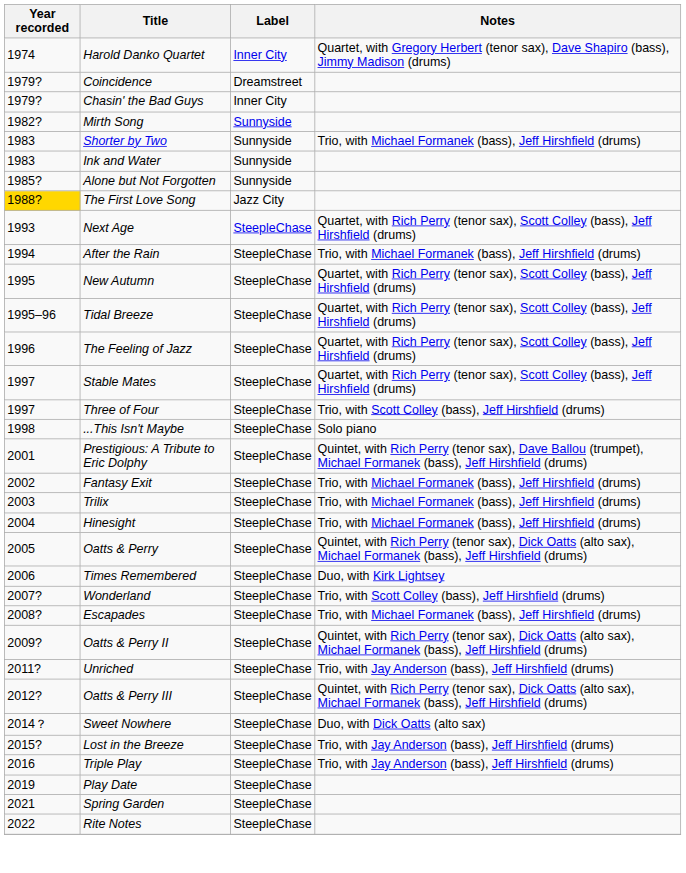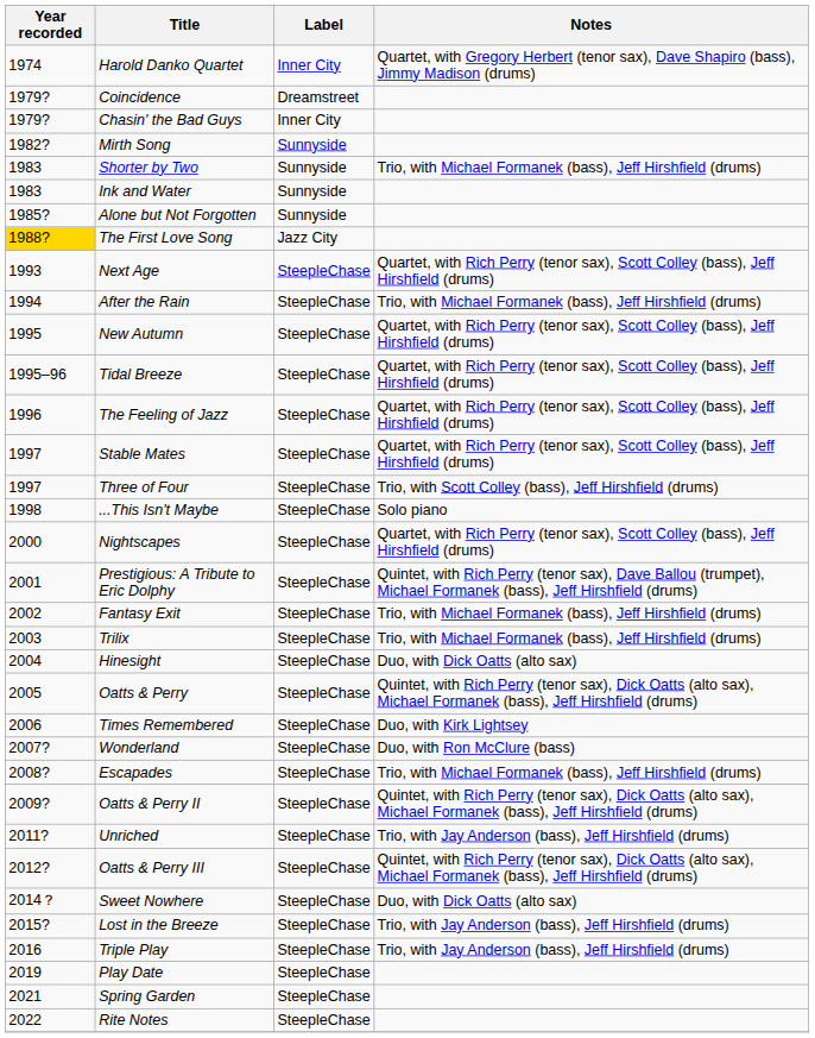 <table class="wikitable sortable">
 <tr>
 <th>Year recorded</th>
 <th>Title</th>
 <th>Label</th>
 <th>Notes</th>
 </tr>
 <tr>
 <td>1974</td>
 <td><em>Harold Danko Quartet</em></td>
 <td><a href='#'>Inner City</a></td>
 <td>Quartet, with <a href='#'>Gregory Herbert</a> (tenor sax), <a href='#'>Dave Shapiro</a> (bass), <a href='#'>Jimmy Madison</a> (drums)</td>
 </tr>
 <tr>
 <td>1979?</td>
 <td><em>Coincidence</em></td>
 <td>Dreamstreet</td>
 <td></td>
 </tr>
 <tr>
 <td>1979?</td>
 <td><em>Chasin' the Bad Guys</em></td>
 <td>Inner City</td>
 <td></td>
 </tr>
 <tr>
 <td>1982?</td>
 <td><em>Mirth Song</em></td>
 <td><a href='#'>Sunnyside</a></td>
 <td></td>
 </tr>
 <tr>
 <td>1983</td>
 <td><em><a href='#'>Shorter by Two</a></em></td>
 <td>Sunnyside</td>
 <td>Trio, with <a href='#'>Michael Formanek</a> (bass), <a href='#'>Jeff Hirshfield</a> (drums)</td>
 </tr>
 <tr>
 <td>1983</td>
 <td><em>Ink and Water</em></td>
 <td>Sunnyside</td>
 <td></td>
 </tr>
 <tr>
 <td>1985?</td>
 <td><em>Alone but Not Forgotten</em></td>
 <td>Sunnyside</td>
 <td></td>
 </tr>
 <tr>
 <td style="background: gold;">1988?</td>
 <td><em>The First Love Song</em></td>
 <td>Jazz City</td>
 <td></td>
 </tr>
 <tr>
 <td>1993</td>
 <td><em>Next Age</em></td>
 <td><a href='#'>SteepleChase</a></td>
 <td>Quartet, with <a href='#'>Rich Perry</a> (tenor sax), <a href='#'>Scott Colley</a> (bass), <a href='#'>Jeff Hirshfield</a> (drums)</td>
 </tr>
 <tr>
 <td>1994</td>
 <td><em>After the Rain</em></td>
 <td>SteepleChase</td>
 <td>Trio, with <a href='#'>Michael Formanek</a> (bass), <a href='#'>Jeff Hirshfield</a> (drums)</td>
 </tr>
 <tr>
 <td>1995</td>
 <td><em>New Autumn</em></td>
 <td>SteepleChase</td>
 <td>Quartet, with <a href='#'>Rich Perry</a> (tenor sax), <a href='#'>Scott Colley</a> (bass), <a href='#'>Jeff Hirshfield</a> (drums)</td>
 </tr>
 <tr>
 <td>1995–96</td>
 <td><em>Tidal Breeze</em></td>
 <td>SteepleChase</td>
 <td>Quartet, with <a href='#'>Rich Perry</a> (tenor sax), <a href='#'>Scott Colley</a> (bass), <a href='#'>Jeff Hirshfield</a> (drums)</td>
 </tr>
 <tr>
 <td>1996</td>
 <td><em>The Feeling of Jazz</em></td>
 <td>SteepleChase</td>
 <td>Quartet, with <a href='#'>Rich Perry</a> (tenor sax), <a href='#'>Scott Colley</a> (bass), <a href='#'>Jeff Hirshfield</a> (drums)</td>
 </tr>
 <tr>
 <td>1997</td>
 <td><em>Stable Mates</em></td>
 <td>SteepleChase</td>
 <td>Quartet, with <a href='#'>Rich Perry</a> (tenor sax), <a href='#'>Scott Colley</a> (bass), <a href='#'>Jeff Hirshfield</a> (drums)</td>
 </tr>
 <tr>
 <td>1997</td>
 <td><em>Three of Four</em></td>
 <td>SteepleChase</td>
 <td>Trio, with <a href='#'>Scott Colley</a> (bass), <a href='#'>Jeff Hirshfield</a> (drums)</td>
 </tr>
 <tr>
 <td>1998</td>
 <td><em>...This Isn't Maybe</em></td>
 <td>SteepleChase</td>
 <td>Solo piano</td>
 </tr>
 <tr>
+<td>2000</td>
+<td><em>Nightscapes</em></td>
+<td>SteepleChase</td>
+<td>Quartet, with <a href='#'>Rich Perry</a> (tenor sax), <a href='#'>Scott Colley</a> (bass), <a href='#'>Jeff Hirshfield</a> (drums)</td>
+</tr>
+<tr>
 <td>2001</td>
 <td><em>Prestigious: A Tribute to Eric Dolphy</em></td>
 <td>SteepleChase</td>
 <td>Quintet, with <a href='#'>Rich Perry</a> (tenor sax), <a href='#'>Dave Ballou</a> (trumpet), <a href='#'>Michael Formanek</a> (bass), <a href='#'>Jeff Hirshfield</a> (drums)</td>
 </tr>
 <tr>
 <td>2002</td>
 <td><em>Fantasy Exit</em></td>
 <td>SteepleChase</td>
 <td>Trio, with <a href='#'>Michael Formanek</a> (bass), <a href='#'>Jeff Hirshfield</a> (drums)</td>
 </tr>
 <tr>
 <td>2003</td>
 <td><em>Trilix</em></td>
 <td>SteepleChase</td>
 <td>Trio, with <a href='#'>Michael Formanek</a> (bass), <a href='#'>Jeff Hirshfield</a> (drums)</td>
 </tr>
 <tr>
 <td>2004</td>
 <td><em>Hinesight</em></td>
 <td>SteepleChase</td>
-<td>Trio, with <a href='#'>Michael Formanek</a> (bass), <a href='#'>Jeff Hirshfield</a> (drums)</td>
+<td>Duo, with <a href='#'>Dick Oatts</a> (alto sax)</td>
 </tr>
 <tr>
 <td>2005</td>
 <td><em>Oatts & Perry</em></td>
 <td>SteepleChase</td>
 <td>Quintet, with <a href='#'>Rich Perry</a> (tenor sax), <a href='#'>Dick Oatts</a> (alto sax), <a href='#'>Michael Formanek</a> (bass), <a href='#'>Jeff Hirshfield</a> (drums)</td>
 </tr>
 <tr>
 <td>2006</td>
 <td><em>Times Remembered</em></td>
 <td>SteepleChase</td>
 <td>Duo, with <a href='#'>Kirk Lightsey</a></td>
 </tr>
 <tr>
 <td>2007?</td>
 <td><em>Wonderland</em></td>
 <td>SteepleChase</td>
-<td>Trio, with <a href='#'>Scott Colley</a> (bass), <a href='#'>Jeff Hirshfield</a> (drums)</td>
+<td>Duo, with <a href='#'>Ron McClure</a> (bass)</td>
 </tr>
 <tr>
 <td>2008?</td>
 <td><em>Escapades</em></td>
 <td>SteepleChase</td>
 <td>Trio, with <a href='#'>Michael Formanek</a> (bass), <a href='#'>Jeff Hirshfield</a> (drums)</td>
 </tr>
 <tr>
 <td>2009?</td>
 <td><em>Oatts & Perry II</em></td>
 <td>SteepleChase</td>
 <td>Quintet, with <a href='#'>Rich Perry</a> (tenor sax), <a href='#'>Dick Oatts</a> (alto sax), <a href='#'>Michael Formanek</a> (bass), <a href='#'>Jeff Hirshfield</a> (drums)</td>
 </tr>
 <tr>
 <td>2011?</td>
 <td><em>Unriched</em></td>
 <td>SteepleChase</td>
 <td>Trio, with <a href='#'>Jay Anderson</a> (bass), <a href='#'>Jeff Hirshfield</a> (drums)</td>
 </tr>
 <tr>
 <td>2012?</td>
 <td><em>Oatts & Perry III</em></td>
 <td>SteepleChase</td>
 <td>Quintet, with <a href='#'>Rich Perry</a> (tenor sax), <a href='#'>Dick Oatts</a> (alto sax), <a href='#'>Michael Formanek</a> (bass), <a href='#'>Jeff Hirshfield</a> (drums)</td>
 </tr>
 <tr>
 <td>2014？</td>
 <td><em>Sweet Nowhere</em></td>
 <td>SteepleChase</td>
 <td>Duo, with <a href='#'>Dick Oatts</a> (alto sax)</td>
 </tr>
 <tr>
 <td>2015?</td>
 <td><em>Lost in the Breeze</em></td>
 <td>SteepleChase</td>
 <td>Trio, with <a href='#'>Jay Anderson</a> (bass), <a href='#'>Jeff Hirshfield</a> (drums)</td>
 </tr>
 <tr>
 <td>2016</td>
 <td><em>Triple Play</em></td>
 <td>SteepleChase</td>
 <td>Trio, with <a href='#'>Jay Anderson</a> (bass), <a href='#'>Jeff Hirshfield</a> (drums)</td>
 </tr>
 <tr>
 <td>2019</td>
 <td><em>Play Date</em></td>
 <td>SteepleChase</td>
 <td></td>
 </tr>
 <tr>
 <td>2021</td>
 <td><em>Spring Garden</em></td>
 <td>SteepleChase</td>
 <td></td>
 </tr>
 <tr>
 <td>2022</td>
 <td><em>Rite Notes</em></td>
 <td>SteepleChase</td>
 <td></td>
 </tr>
 <tr>
 </tr>
 </table>
